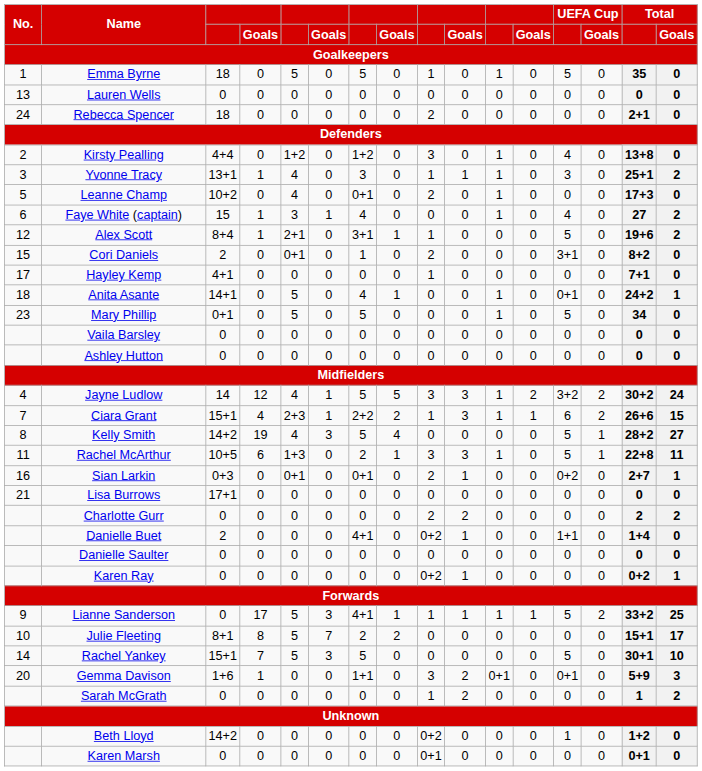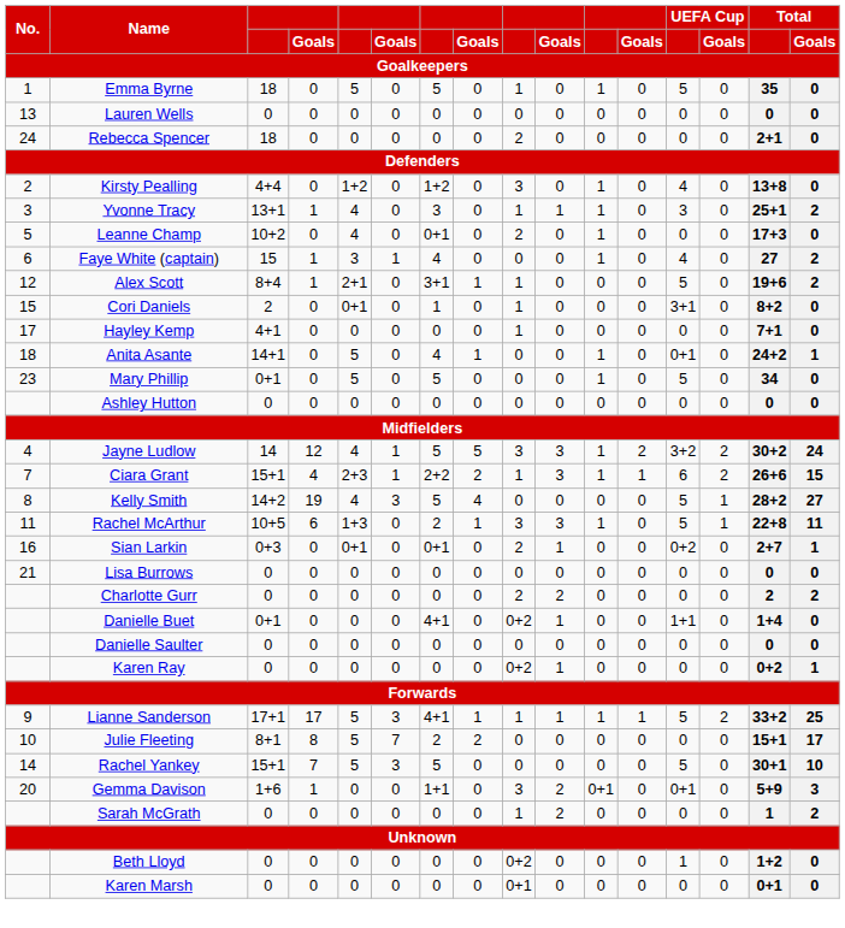 <table class="wikitable" style="text-align:center; font-size:100%; ">
 <tr>
 <th rowspan="2" style="background:#d50000; color:white; text-align:center; width:40px">No.</th>
 <th rowspan="2" style="background:#d50000; color:white; text-align:center;width:200px">Name</th>
 <th colspan="2" style="background:#d50000; color:white; text-align:center;"></th>
 <th colspan="2" style="background:#d50000; color:white; text-align:center;"></th>
 <th colspan="2" style="background:#d50000; color:white; text-align:center;"></th>
 <th colspan="2" style="background:#d50000; color:white; text-align:center;"></th>
 <th colspan="2" style="background:#d50000; color:white; text-align:center;"></th>
 <th colspan="2" style="background:#d50000; color:white; text-align:center;">UEFA Cup</th>
 <th colspan="2" style="background:#d50000; color:white; text-align:center;">Total</th>
 </tr>
 <tr>
 <th style="background:#d50000; color:white; text-align:center;width=50px"></th>
 <th style="background:#d50000; color:white; text-align:center;width=50px">Goals</th>
 <th style="background:#d50000; color:white; text-align:center;width=50px"></th>
 <th style="background:#d50000; color:white; text-align:center;width=50px">Goals</th>
 <th style="background:#d50000; color:white; text-align:center;width=50px"></th>
 <th style="background:#d50000; color:white; text-align:center;width=50px">Goals</th>
 <th style="background:#d50000; color:white; text-align:center;width=50px"></th>
 <th style="background:#d50000; color:white; text-align:center;width=50px">Goals</th>
 <th style="background:#d50000; color:white; text-align:center;width=50px"></th>
 <th style="background:#d50000; color:white; text-align:center;width=50px">Goals</th>
 <th style="background:#d50000; color:white; text-align:center;width=50px"></th>
 <th style="background:#d50000; color:white; text-align:center;width=50px">Goals</th>
 <th style="background:#d50000; color:white; text-align:center;width=50px"></th>
 <th style="background:#d50000; color:white; text-align:center;width=50px">Goals</th>
 </tr>
 <tr>
 <th colspan="16" style="background:#d50000; color:white; text-align:center">Goalkeepers</th>
 </tr>
 <tr>
 <td>1</td>
 <td> <a href='#'>Emma Byrne</a></td>
 <td>18</td>
 <td>0</td>
 <td>5</td>
 <td>0</td>
 <td>5</td>
 <td>0</td>
 <td>1</td>
 <td>0</td>
 <td>1</td>
 <td>0</td>
 <td>5</td>
 <td>0</td>
 <th>35</th>
 <th>0</th>
 </tr>
 <tr>
 <td>13</td>
 <td> <a href='#'>Lauren Wells</a></td>
 <td>0</td>
 <td>0</td>
 <td>0</td>
 <td>0</td>
 <td>0</td>
 <td>0</td>
 <td>0</td>
 <td>0</td>
 <td>0</td>
 <td>0</td>
 <td>0</td>
 <td>0</td>
 <th>0</th>
 <th>0</th>
 </tr>
 <tr>
 <td>24</td>
 <td><em></em> <a href='#'>Rebecca Spencer</a></td>
 <td>18</td>
 <td>0</td>
 <td>0</td>
 <td>0</td>
 <td>0</td>
 <td>0</td>
 <td>2</td>
 <td>0</td>
 <td>0</td>
 <td>0</td>
 <td>0</td>
 <td>0</td>
 <th>2+1</th>
 <th>0</th>
 </tr>
 <tr>
 <th colspan="16" style="background:#d50000; color:white; text-align:center">Defenders</th>
 </tr>
 <tr>
 <td>2</td>
 <td> <a href='#'>Kirsty Pealling</a></td>
 <td>4+4</td>
 <td>0</td>
 <td>1+2</td>
 <td>0</td>
 <td>1+2</td>
 <td>0</td>
 <td>3</td>
 <td>0</td>
 <td>1</td>
 <td>0</td>
 <td>4</td>
 <td>0</td>
 <th>13+8</th>
 <th>0</th>
 </tr>
 <tr>
 <td>3</td>
 <td> <a href='#'>Yvonne Tracy</a></td>
 <td>13+1</td>
 <td>1</td>
 <td>4</td>
 <td>0</td>
 <td>3</td>
 <td>0</td>
 <td>1</td>
 <td>1</td>
 <td>1</td>
 <td>0</td>
 <td>3</td>
 <td>0</td>
 <th>25+1</th>
 <th>2</th>
 </tr>
 <tr>
 <td>5</td>
 <td> <a href='#'>Leanne Champ</a></td>
 <td>10+2</td>
 <td>0</td>
 <td>4</td>
 <td>0</td>
 <td>0+1</td>
 <td>0</td>
 <td>2</td>
 <td>0</td>
 <td>1</td>
 <td>0</td>
 <td>0</td>
 <td>0</td>
 <th>17+3</th>
 <th>0</th>
 </tr>
 <tr>
 <td>6</td>
 <td> <a href='#'>Faye White</a> (<a href='#'>captain</a>)</td>
 <td>15</td>
 <td>1</td>
 <td>3</td>
 <td>1</td>
 <td>4</td>
 <td>0</td>
 <td>0</td>
 <td>0</td>
 <td>1</td>
 <td>0</td>
 <td>4</td>
 <td>0</td>
 <th>27</th>
 <th>2</th>
 </tr>
 <tr>
 <td>12</td>
 <td> <a href='#'>Alex Scott</a></td>
 <td>8+4</td>
 <td>1</td>
 <td>2+1</td>
 <td>0</td>
 <td>3+1</td>
 <td>1</td>
 <td>1</td>
 <td>0</td>
 <td>0</td>
 <td>0</td>
 <td>5</td>
 <td>0</td>
 <th>19+6</th>
 <th>2</th>
 </tr>
 <tr>
 <td>15</td>
 <td> <a href='#'>Cori Daniels</a></td>
 <td>2</td>
 <td>0</td>
 <td>0+1</td>
 <td>0</td>
 <td>1</td>
 <td>0</td>
-<td>2</td>
+<td>1</td>
 <td>0</td>
 <td>0</td>
 <td>0</td>
 <td>3+1</td>
 <td>0</td>
 <th>8+2</th>
 <th>0</th>
 </tr>
 <tr>
 <td>17</td>
 <td> <a href='#'>Hayley Kemp</a></td>
 <td>4+1</td>
 <td>0</td>
 <td>0</td>
 <td>0</td>
 <td>0</td>
 <td>0</td>
 <td>1</td>
 <td>0</td>
 <td>0</td>
 <td>0</td>
 <td>0</td>
 <td>0</td>
 <th>7+1</th>
 <th>0</th>
 </tr>
 <tr>
 <td>18</td>
 <td> <a href='#'>Anita Asante</a></td>
 <td>14+1</td>
 <td>0</td>
 <td>5</td>
 <td>0</td>
 <td>4</td>
 <td>1</td>
 <td>0</td>
 <td>0</td>
 <td>1</td>
 <td>0</td>
 <td>0+1</td>
 <td>0</td>
 <th>24+2</th>
 <th>1</th>
 </tr>
 <tr>
 <td>23</td>
 <td> <a href='#'>Mary Phillip</a></td>
 <td>0+1</td>
 <td>0</td>
 <td>5</td>
 <td>0</td>
 <td>5</td>
 <td>0</td>
 <td>0</td>
 <td>0</td>
 <td>1</td>
 <td>0</td>
 <td>5</td>
 <td>0</td>
 <th>34</th>
-<th>0</th>
-</tr>
-<tr>
-<td></td>
-<td> <a href='#'>Vaila Barsley</a></td>
-<td>0</td>
-<td>0</td>
-<td>0</td>
-<td>0</td>
-<td>0</td>
-<td>0</td>
-<td>0</td>
-<td>0</td>
-<td>0</td>
-<td>0</td>
-<td>0</td>
-<td>0</td>
-<th>0</th>
 <th>0</th>
 </tr>
 <tr>
 <td></td>
 <td> <a href='#'>Ashley Hutton</a></td>
 <td>0</td>
 <td>0</td>
 <td>0</td>
 <td>0</td>
 <td>0</td>
 <td>0</td>
 <td>0</td>
 <td>0</td>
 <td>0</td>
 <td>0</td>
 <td>0</td>
 <td>0</td>
 <th>0</th>
 <th>0</th>
 </tr>
 <tr>
 <th colspan="16" style="background:#d50000; color:white; text-align:center">Midfielders</th>
 </tr>
 <tr>
 <td>4</td>
 <td> <a href='#'>Jayne Ludlow</a></td>
 <td>14</td>
 <td>12</td>
 <td>4</td>
 <td>1</td>
 <td>5</td>
 <td>5</td>
 <td>3</td>
 <td>3</td>
 <td>1</td>
 <td>2</td>
 <td>3+2</td>
 <td>2</td>
 <th>30+2</th>
 <th>24</th>
 </tr>
 <tr>
 <td>7</td>
 <td> <a href='#'>Ciara Grant</a></td>
 <td>15+1</td>
 <td>4</td>
 <td>2+3</td>
 <td>1</td>
 <td>2+2</td>
 <td>2</td>
 <td>1</td>
 <td>3</td>
 <td>1</td>
 <td>1</td>
 <td>6</td>
 <td>2</td>
 <th>26+6</th>
 <th>15</th>
 </tr>
 <tr>
 <td>8</td>
 <td> <a href='#'>Kelly Smith</a></td>
 <td>14+2</td>
 <td>19</td>
 <td>4</td>
 <td>3</td>
 <td>5</td>
 <td>4</td>
 <td>0</td>
 <td>0</td>
 <td>0</td>
 <td>0</td>
 <td>5</td>
 <td>1</td>
 <th>28+2</th>
 <th>27</th>
 </tr>
 <tr>
 <td>11</td>
 <td> <a href='#'>Rachel McArthur</a></td>
 <td>10+5</td>
 <td>6</td>
 <td>1+3</td>
 <td>0</td>
 <td>2</td>
 <td>1</td>
 <td>3</td>
 <td>3</td>
 <td>1</td>
 <td>0</td>
 <td>5</td>
 <td>1</td>
 <th>22+8</th>
 <th>11</th>
 </tr>
 <tr>
 <td>16</td>
 <td> <a href='#'>Sian Larkin</a></td>
 <td>0+3</td>
 <td>0</td>
 <td>0+1</td>
 <td>0</td>
 <td>0+1</td>
 <td>0</td>
 <td>2</td>
 <td>1</td>
 <td>0</td>
 <td>0</td>
 <td>0+2</td>
 <td>0</td>
 <th>2+7</th>
 <th>1</th>
 </tr>
 <tr>
 <td>21</td>
 <td> <a href='#'>Lisa Burrows</a></td>
-<td>17+1</td>
+<td>0</td>
 <td>0</td>
 <td>0</td>
 <td>0</td>
 <td>0</td>
 <td>0</td>
 <td>0</td>
 <td>0</td>
 <td>0</td>
 <td>0</td>
 <td>0</td>
 <td>0</td>
 <th>0</th>
 <th>0</th>
 </tr>
 <tr>
 <td></td>
 <td> <a href='#'>Charlotte Gurr</a></td>
 <td>0</td>
 <td>0</td>
 <td>0</td>
 <td>0</td>
 <td>0</td>
 <td>0</td>
 <td>2</td>
 <td>2</td>
 <td>0</td>
 <td>0</td>
 <td>0</td>
 <td>0</td>
 <th>2</th>
 <th>2</th>
 </tr>
 <tr>
 <td></td>
 <td> <a href='#'>Danielle Buet</a></td>
-<td>2</td>
+<td>0+1</td>
 <td>0</td>
 <td>0</td>
 <td>0</td>
 <td>4+1</td>
 <td>0</td>
 <td>0+2</td>
 <td>1</td>
 <td>0</td>
 <td>0</td>
 <td>1+1</td>
 <td>0</td>
 <th>1+4</th>
 <th>0</th>
 </tr>
 <tr>
 <td></td>
 <td> <a href='#'>Danielle Saulter</a></td>
 <td>0</td>
 <td>0</td>
 <td>0</td>
 <td>0</td>
 <td>0</td>
 <td>0</td>
 <td>0</td>
 <td>0</td>
 <td>0</td>
 <td>0</td>
 <td>0</td>
 <td>0</td>
 <th>0</th>
 <th>0</th>
 </tr>
 <tr>
 <td></td>
 <td> <a href='#'>Karen Ray</a></td>
 <td>0</td>
 <td>0</td>
 <td>0</td>
 <td>0</td>
 <td>0</td>
 <td>0</td>
 <td>0+2</td>
 <td>1</td>
 <td>0</td>
 <td>0</td>
 <td>0</td>
 <td>0</td>
 <th>0+2</th>
 <th>1</th>
 </tr>
 <tr>
 <th colspan="16" style="background:#d50000; color:white; text-align:center">Forwards</th>
 </tr>
 <tr>
 <td>9</td>
 <td> <a href='#'>Lianne Sanderson</a></td>
-<td>0</td>
+<td>17+1</td>
 <td>17</td>
 <td>5</td>
 <td>3</td>
 <td>4+1</td>
 <td>1</td>
 <td>1</td>
 <td>1</td>
 <td>1</td>
 <td>1</td>
 <td>5</td>
 <td>2</td>
 <th>33+2</th>
 <th>25</th>
 </tr>
 <tr>
 <td>10</td>
 <td> <a href='#'>Julie Fleeting</a></td>
 <td>8+1</td>
 <td>8</td>
 <td>5</td>
 <td>7</td>
 <td>2</td>
 <td>2</td>
 <td>0</td>
 <td>0</td>
 <td>0</td>
 <td>0</td>
 <td>0</td>
 <td>0</td>
 <th>15+1</th>
 <th>17</th>
 </tr>
 <tr>
 <td>14</td>
 <td> <a href='#'>Rachel Yankey</a></td>
 <td>15+1</td>
 <td>7</td>
 <td>5</td>
 <td>3</td>
 <td>5</td>
 <td>0</td>
 <td>0</td>
 <td>0</td>
 <td>0</td>
 <td>0</td>
 <td>5</td>
 <td>0</td>
 <th>30+1</th>
 <th>10</th>
 </tr>
 <tr>
 <td>20</td>
 <td> <a href='#'>Gemma Davison</a></td>
 <td>1+6</td>
 <td>1</td>
 <td>0</td>
 <td>0</td>
 <td>1+1</td>
 <td>0</td>
 <td>3</td>
 <td>2</td>
 <td>0+1</td>
 <td>0</td>
 <td>0+1</td>
 <td>0</td>
 <th>5+9</th>
 <th>3</th>
 </tr>
 <tr>
 <td></td>
 <td> <a href='#'>Sarah McGrath</a></td>
 <td>0</td>
 <td>0</td>
 <td>0</td>
 <td>0</td>
 <td>0</td>
 <td>0</td>
 <td>1</td>
 <td>2</td>
 <td>0</td>
 <td>0</td>
 <td>0</td>
 <td>0</td>
 <th>1</th>
 <th>2</th>
 </tr>
 <tr>
 <th colspan="16" style="background:#d50000; color:white; text-align:center">Unknown</th>
 </tr>
 <tr>
 <td></td>
 <td><a href='#'>Beth Lloyd</a></td>
-<td>14+2</td>
+<td>0</td>
 <td>0</td>
 <td>0</td>
 <td>0</td>
 <td>0</td>
 <td>0</td>
 <td>0+2</td>
 <td>0</td>
 <td>0</td>
 <td>0</td>
 <td>1</td>
 <td>0</td>
 <th>1+2</th>
 <th>0</th>
 </tr>
 <tr>
 <td></td>
 <td><a href='#'>Karen Marsh</a></td>
 <td>0</td>
 <td>0</td>
 <td>0</td>
 <td>0</td>
 <td>0</td>
 <td>0</td>
 <td>0+1</td>
 <td>0</td>
 <td>0</td>
 <td>0</td>
 <td>0</td>
 <td>0</td>
 <th>0+1</th>
 <th>0</th>
 </tr>
 </table>
